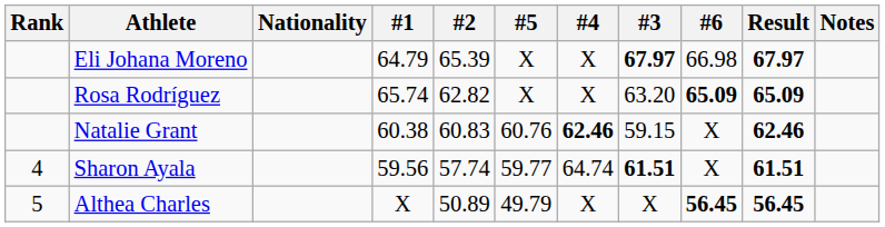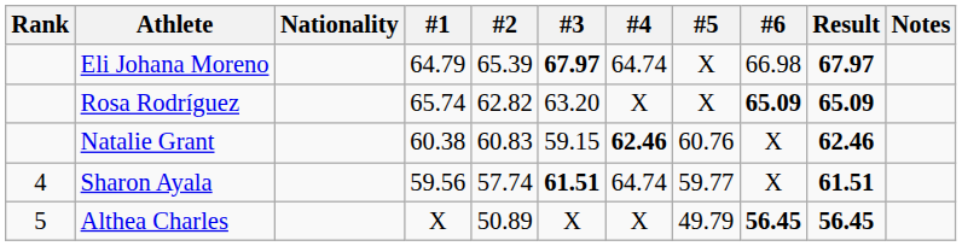 <table class="wikitable sortable" style="text-align:center">
 <tr>
 <th>Rank</th>
 <th>Athlete</th>
 <th>Nationality</th>
 <th>#1</th>
 <th>#2</th>
+<th>#3</th>
+<th>#4</th>
 <th>#5</th>
-<th>#4</th>
-<th>#3</th>
 <th>#6</th>
 <th>Result</th>
 <th>Notes</th>
 </tr>
 <tr>
 <td></td>
 <td align=left><a href='#'>Eli Johana Moreno</a></td>
 <td align=left></td>
 <td>64.79</td>
 <td>65.39</td>
+<td><strong>67.97</strong></td>
+<td>64.74</td>
 <td>X</td>
-<td>X</td>
-<td><strong>67.97</strong></td>
 <td>66.98</td>
 <td><strong>67.97</strong></td>
 <td></td>
 </tr>
 <tr>
 <td></td>
 <td align=left><a href='#'>Rosa Rodríguez</a></td>
 <td align=left></td>
 <td>65.74</td>
 <td>62.82</td>
+<td>63.20</td>
 <td>X</td>
 <td>X</td>
-<td>63.20</td>
 <td><strong>65.09</strong></td>
 <td><strong>65.09</strong></td>
 <td></td>
 </tr>
 <tr>
 <td></td>
 <td align=left><a href='#'>Natalie Grant</a></td>
 <td align=left></td>
 <td>60.38</td>
 <td>60.83</td>
+<td>59.15</td>
+<td><strong>62.46</strong></td>
 <td>60.76</td>
-<td><strong>62.46</strong></td>
-<td>59.15</td>
 <td>X</td>
 <td><strong>62.46</strong></td>
 <td></td>
 </tr>
 <tr>
 <td>4</td>
 <td align=left><a href='#'>Sharon Ayala</a></td>
 <td align=left></td>
 <td>59.56</td>
 <td>57.74</td>
+<td><strong>61.51</strong></td>
+<td>64.74</td>
 <td>59.77</td>
-<td>64.74</td>
-<td><strong>61.51</strong></td>
 <td>X</td>
 <td><strong>61.51</strong></td>
 <td></td>
 </tr>
 <tr>
 <td>5</td>
 <td align=left><a href='#'>Althea Charles</a></td>
 <td align=left></td>
 <td>X</td>
 <td>50.89</td>
-<td>49.79</td>
 <td>X</td>
 <td>X</td>
+<td>49.79</td>
 <td><strong>56.45</strong></td>
 <td><strong>56.45</strong></td>
 <td></td>
 </tr>
 </table>
